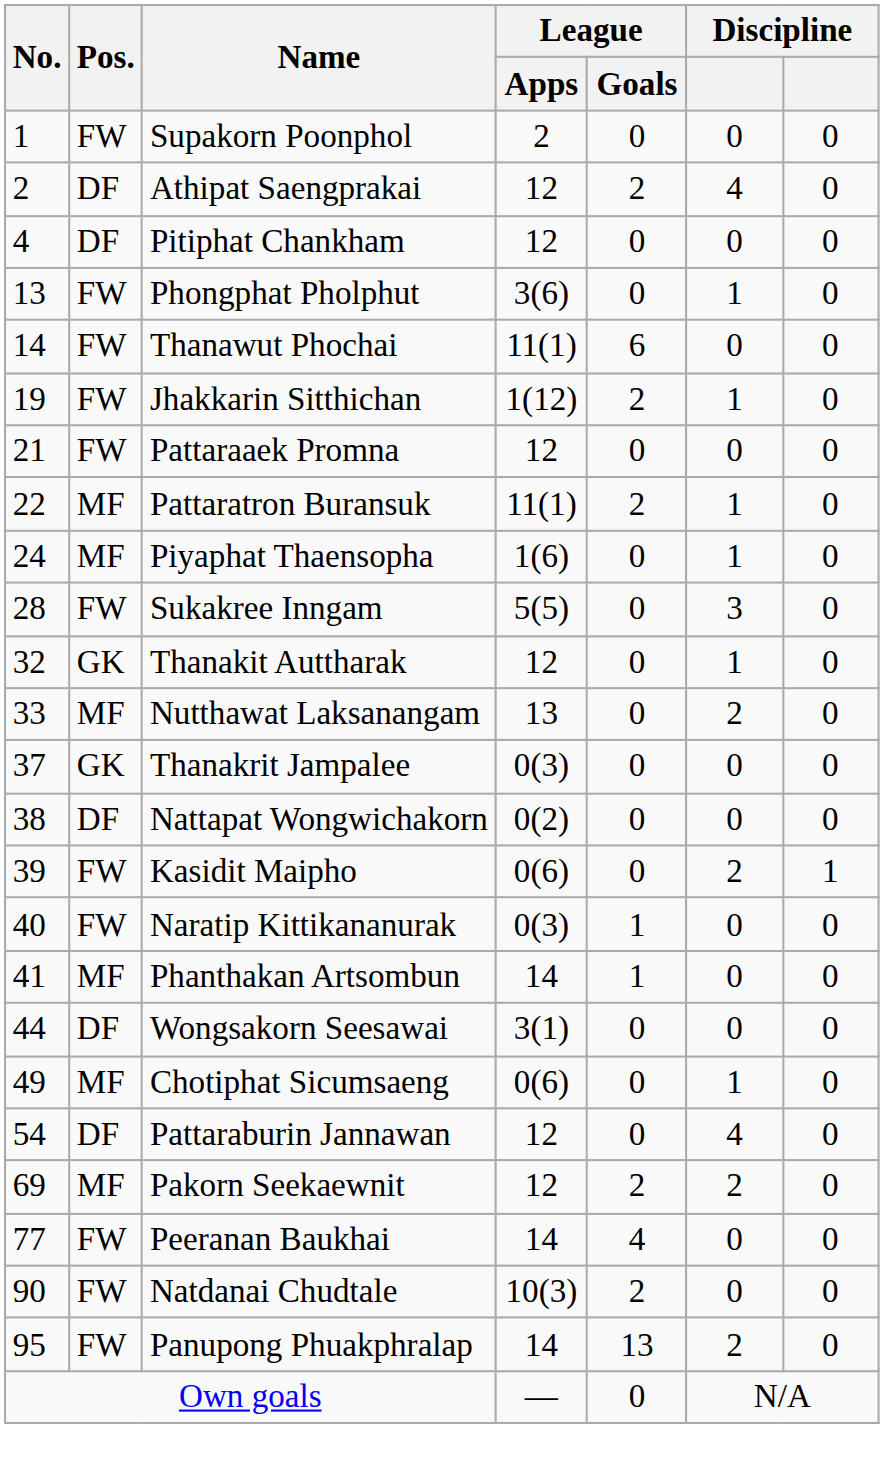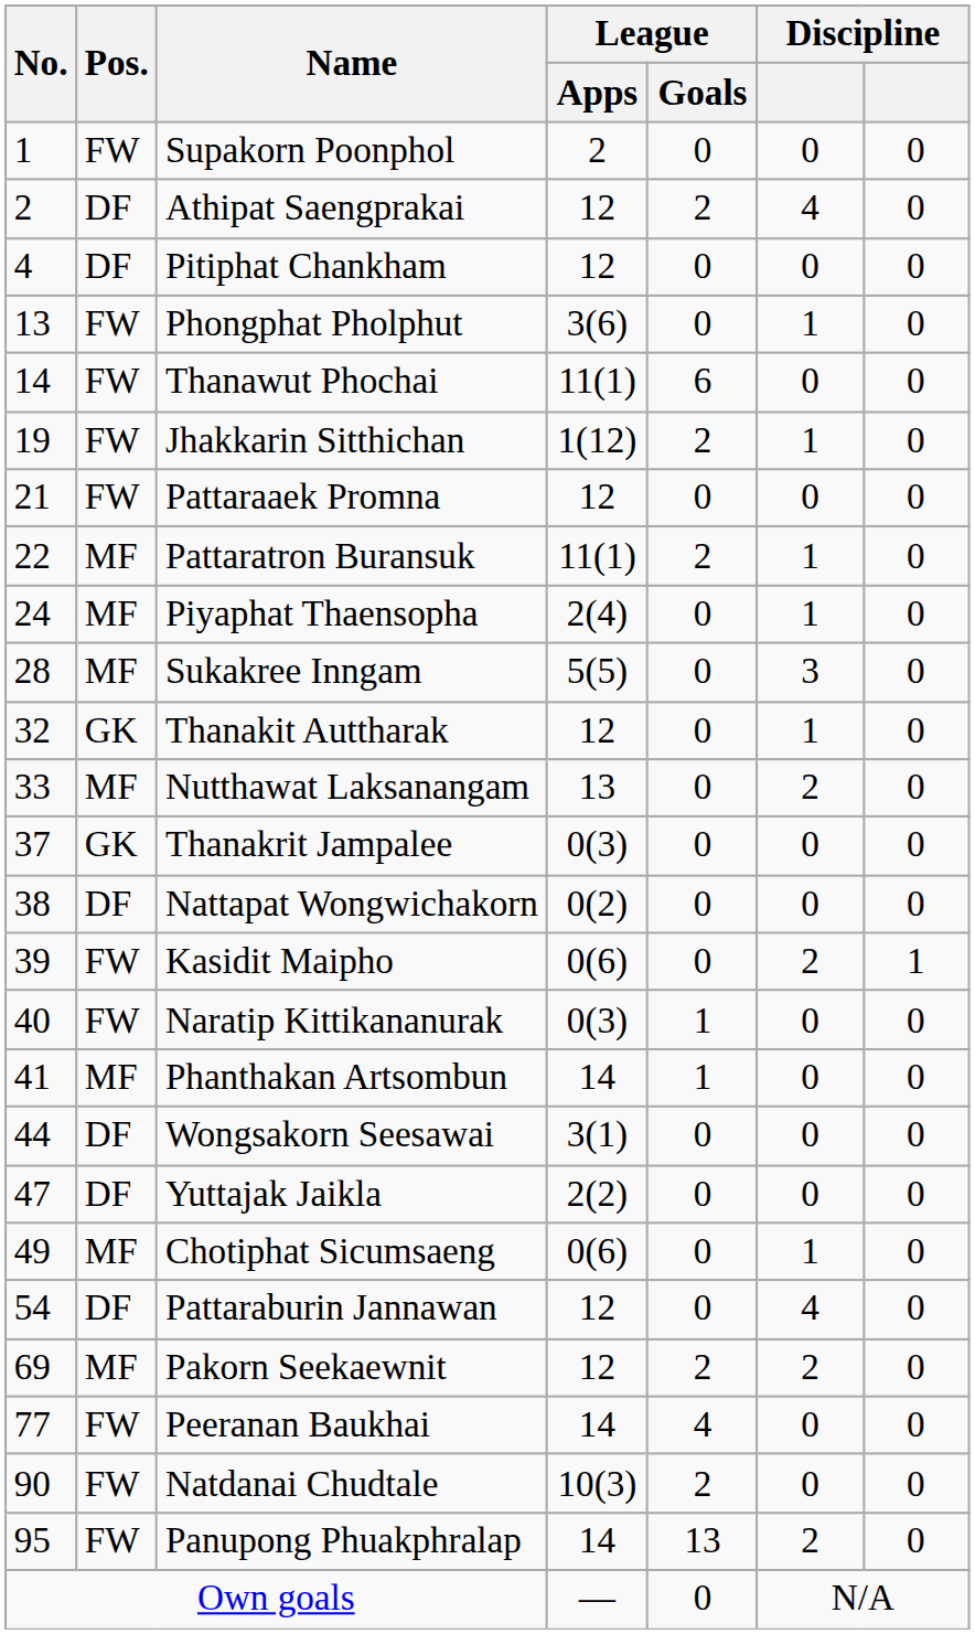 <table class="wikitable sortable" style="text-align:center">
 <tr>
 <th rowspan="2">No.</th>
 <th rowspan="2">Pos.</th>
 <th rowspan="2">Name</th>
 <th colspan="2" width="85">League</th>
 <th colspan="2" width="85">Discipline</th>
 </tr>
 <tr>
 <th>Apps</th>
 <th>Goals</th>
 <th></th>
 <th></th>
 </tr>
 <tr>
 <td align="left">1</td>
 <td align="left">FW</td>
 <td align="left">Supakorn Poonphol</td>
 <td>2</td>
 <td>0</td>
 <td>0</td>
 <td>0</td>
 </tr>
 <tr>
 <td align="left">2</td>
 <td align="left">DF</td>
 <td align="left">Athipat Saengprakai</td>
 <td>12</td>
 <td>2</td>
 <td>4</td>
 <td>0</td>
 </tr>
 <tr>
 <td align="left">4</td>
 <td align="left">DF</td>
 <td align="left">Pitiphat Chankham</td>
 <td>12</td>
 <td>0</td>
 <td>0</td>
 <td>0</td>
 </tr>
 <tr>
 <td align="left">13</td>
 <td align="left">FW</td>
 <td align="left">Phongphat Pholphut</td>
 <td>3(6)</td>
 <td>0</td>
 <td>1</td>
 <td>0</td>
 </tr>
 <tr>
 <td align="left">14</td>
 <td align="left">FW</td>
 <td align="left">Thanawut Phochai</td>
 <td>11(1)</td>
 <td>6</td>
 <td>0</td>
 <td>0</td>
 </tr>
 <tr>
 <td align="left">19</td>
 <td align="left">FW</td>
 <td align="left">Jhakkarin Sitthichan</td>
 <td>1(12)</td>
 <td>2</td>
 <td>1</td>
 <td>0</td>
 </tr>
 <tr>
 <td align="left">21</td>
 <td align="left">FW</td>
 <td align="left">Pattaraaek Promna</td>
 <td>12</td>
 <td>0</td>
 <td>0</td>
 <td>0</td>
 </tr>
 <tr>
 <td align="left">22</td>
 <td align="left">MF</td>
 <td align="left">Pattaratron Buransuk</td>
 <td>11(1)</td>
 <td>2</td>
 <td>1</td>
 <td>0</td>
 </tr>
 <tr>
 <td align="left">24</td>
 <td align="left">MF</td>
 <td align="left">Piyaphat Thaensopha</td>
-<td>1(6)</td>
+<td>2(4)</td>
 <td>0</td>
 <td>1</td>
 <td>0</td>
 </tr>
 <tr>
 <td align="left">28</td>
-<td align="left">FW</td>
+<td align="left">MF</td>
 <td align="left">Sukakree Inngam</td>
 <td>5(5)</td>
 <td>0</td>
 <td>3</td>
 <td>0</td>
 </tr>
 <tr>
 <td align="left">32</td>
 <td align="left">GK</td>
 <td align="left">Thanakit Auttharak</td>
 <td>12</td>
 <td>0</td>
 <td>1</td>
 <td>0</td>
 </tr>
 <tr>
 <td align="left">33</td>
 <td align="left">MF</td>
 <td align="left">Nutthawat Laksanangam</td>
 <td>13</td>
 <td>0</td>
 <td>2</td>
 <td>0</td>
 </tr>
 <tr>
 <td align="left">37</td>
 <td align="left">GK</td>
 <td align="left">Thanakrit Jampalee</td>
 <td>0(3)</td>
 <td>0</td>
 <td>0</td>
 <td>0</td>
 </tr>
 <tr>
 <td align="left">38</td>
 <td align="left">DF</td>
 <td align="left">Nattapat Wongwichakorn</td>
 <td>0(2)</td>
 <td>0</td>
 <td>0</td>
 <td>0</td>
 </tr>
 <tr>
 <td align="left">39</td>
 <td align="left">FW</td>
 <td align="left">Kasidit Maipho</td>
 <td>0(6)</td>
 <td>0</td>
 <td>2</td>
 <td>1</td>
 </tr>
 <tr>
 <td align="left">40</td>
 <td align="left">FW</td>
 <td align="left">Naratip Kittikananurak</td>
 <td>0(3)</td>
 <td>1</td>
 <td>0</td>
 <td>0</td>
 </tr>
 <tr>
 <td align="left">41</td>
 <td align="left">MF</td>
 <td align="left">Phanthakan Artsombun</td>
 <td>14</td>
 <td>1</td>
 <td>0</td>
 <td>0</td>
 </tr>
 <tr>
 <td align="left">44</td>
 <td align="left">DF</td>
 <td align="left">Wongsakorn Seesawai</td>
 <td>3(1)</td>
 <td>0</td>
 <td>0</td>
 <td>0</td>
 </tr>
 <tr>
+<td align="left">47</td>
+<td align="left">DF</td>
+<td align="left">Yuttajak Jaikla</td>
+<td>2(2)</td>
+<td>0</td>
+<td>0</td>
+<td>0</td>
+</tr>
+<tr>
 <td align="left">49</td>
 <td align="left">MF</td>
 <td align="left">Chotiphat Sicumsaeng</td>
 <td>0(6)</td>
 <td>0</td>
 <td>1</td>
 <td>0</td>
 </tr>
 <tr>
 <td align="left">54</td>
 <td align="left">DF</td>
 <td align="left">Pattaraburin Jannawan</td>
 <td>12</td>
 <td>0</td>
 <td>4</td>
 <td>0</td>
 </tr>
 <tr>
 <td align="left">69</td>
 <td align="left">MF</td>
 <td align="left">Pakorn Seekaewnit</td>
 <td>12</td>
 <td>2</td>
 <td>2</td>
 <td>0</td>
 </tr>
 <tr>
 <td align="left">77</td>
 <td align="left">FW</td>
 <td align="left">Peeranan Baukhai</td>
 <td>14</td>
 <td>4</td>
 <td>0</td>
 <td>0</td>
 </tr>
 <tr>
 <td align="left">90</td>
 <td align="left">FW</td>
 <td align="left">Natdanai Chudtale</td>
 <td>10(3)</td>
 <td>2</td>
 <td>0</td>
 <td>0</td>
 </tr>
 <tr>
 <td align="left">95</td>
 <td align="left">FW</td>
 <td align="left">Panupong Phuakphralap</td>
 <td>14</td>
 <td>13</td>
 <td>2</td>
 <td>0</td>
 </tr>
 <tr>
 <td colspan="3" align="center"><a href='#'>Own goals</a></td>
 <td>—</td>
 <td>0</td>
 <td colspan=2>N/A</td>
 </tr>
 </table>
